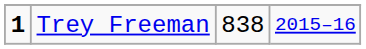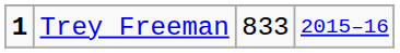 <table class="wikitable">
 <tr>
 </tr>
 <tr>
 <td><strong>1</strong></td>
 <td><a href='#'>Trey Freeman</a></td>
-<td>838</td>
+<td>833</td>
 <td style="font-size:80%;"><a href='#'>2015–16</a></td>
 </tr>
 </table>
